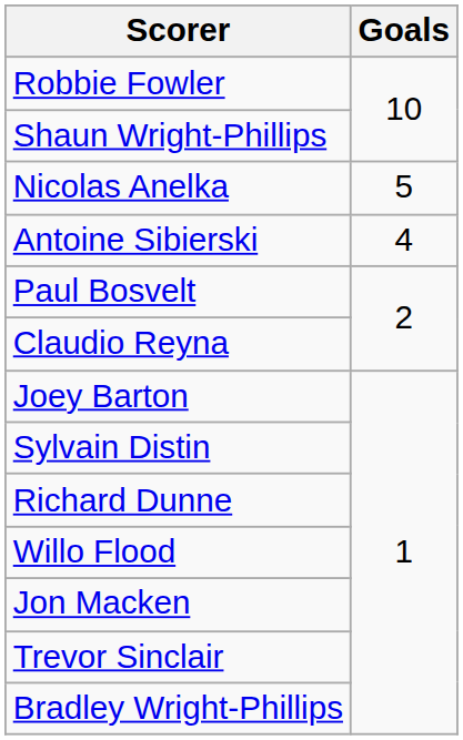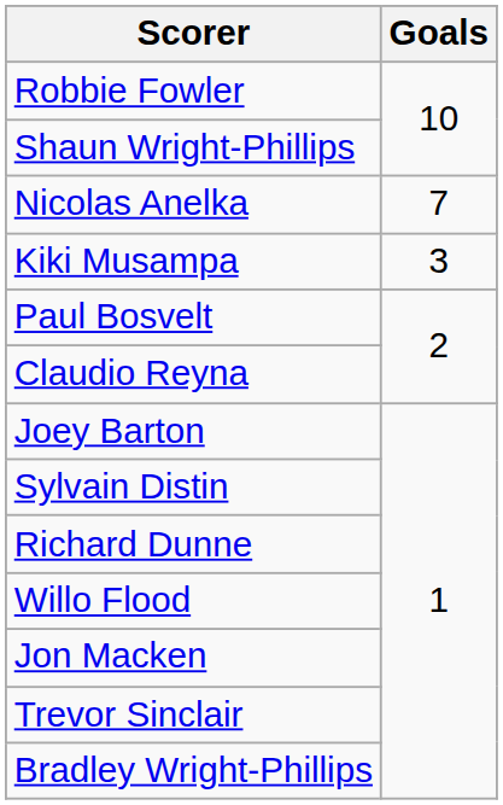 <table class="wikitable">
 <tr>
 <th>Scorer</th>
 <th>Goals</th>
 </tr>
 <tr>
 <td> <a href='#'>Robbie Fowler</a></td>
 <td rowspan="2" align=center>10</td>
 </tr>
 <tr>
 <td> <a href='#'>Shaun Wright-Phillips</a></td>
 </tr>
 <tr>
 <td> <a href='#'>Nicolas Anelka</a></td>
-<td align=center>5</td>
+<td align=center>7</td>
 </tr>
 <tr>
-<td> <a href='#'>Antoine Sibierski</a></td>
-<td align=center>4</td>
+<td> <a href='#'>Kiki Musampa</a></td>
+<td align=center>3</td>
 </tr>
 <tr>
 <td> <a href='#'>Paul Bosvelt</a></td>
 <td rowspan="2" align=center>2</td>
 </tr>
 <tr>
 <td> <a href='#'>Claudio Reyna</a></td>
 </tr>
 <tr>
 <td> <a href='#'>Joey Barton</a></td>
 <td rowspan="7" align=center>1</td>
 </tr>
 <tr>
 <td> <a href='#'>Sylvain Distin</a></td>
 </tr>
 <tr>
 <td> <a href='#'>Richard Dunne</a></td>
 </tr>
 <tr>
 <td> <a href='#'>Willo Flood</a></td>
 </tr>
 <tr>
 <td> <a href='#'>Jon Macken</a></td>
 </tr>
 <tr>
 <td> <a href='#'>Trevor Sinclair</a></td>
 </tr>
 <tr>
 <td> <a href='#'>Bradley Wright-Phillips</a></td>
 </tr>
 </table>
